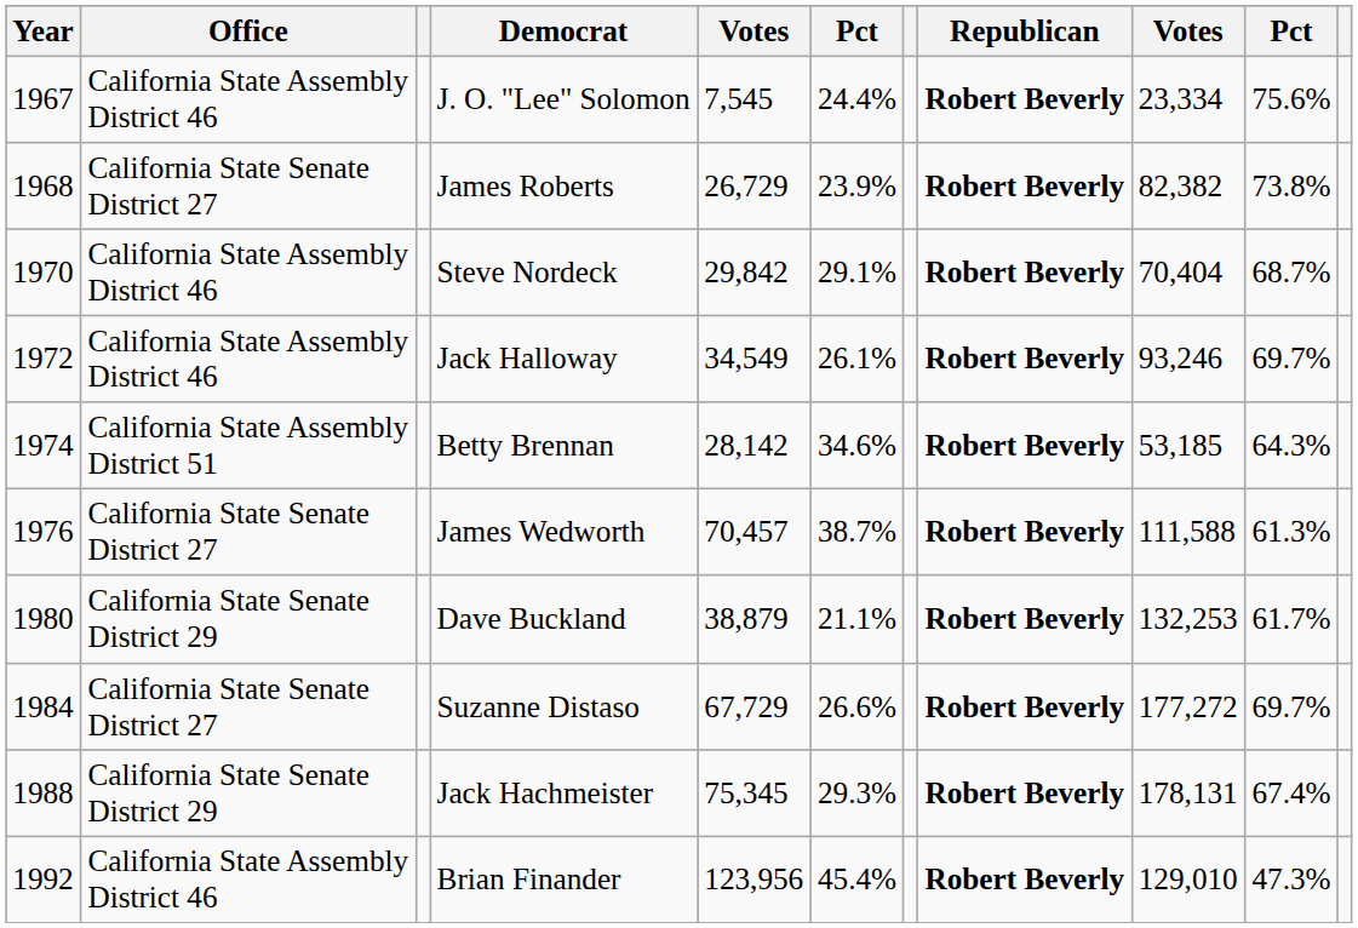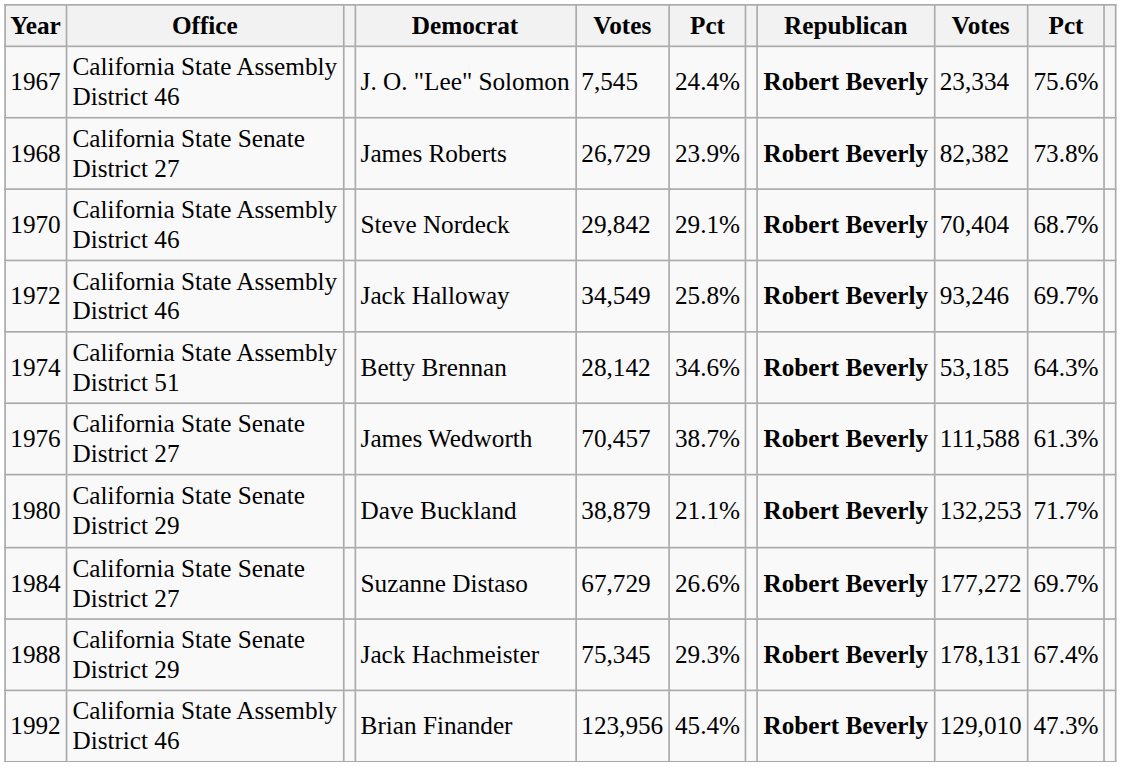 <table class="wikitable" style="margin:0.5em ; font-size:95%">
 <tr>
 <th>Year</th>
 <th>Office</th>
 <th></th>
 <th>Democrat</th>
 <th>Votes</th>
 <th>Pct</th>
 <th></th>
 <th>Republican</th>
 <th>Votes</th>
 <th>Pct</th>
 <th></th>
 </tr>
 <tr>
 <td>1967</td>
 <td>California State Assembly<br> District 46</td>
 <td></td>
 <td>J. O. "Lee" Solomon</td>
 <td>7,545</td>
 <td>24.4%</td>
 <td></td>
 <td><strong>Robert Beverly</strong></td>
 <td>23,334</td>
 <td>75.6%</td>
 <td></td>
 </tr>
 <tr>
 <td>1968</td>
 <td>California State Senate<br> District 27</td>
 <td></td>
 <td>James Roberts</td>
 <td>26,729</td>
 <td>23.9%</td>
 <td></td>
 <td><strong>Robert Beverly</strong></td>
 <td>82,382</td>
 <td>73.8%</td>
 <td></td>
 </tr>
 <tr>
 <td>1970</td>
 <td>California State Assembly<br> District 46</td>
 <td></td>
 <td>Steve Nordeck</td>
 <td>29,842</td>
 <td>29.1%</td>
 <td></td>
 <td><strong>Robert Beverly</strong></td>
 <td>70,404</td>
 <td>68.7%</td>
 <td></td>
 </tr>
 <tr>
 <td>1972</td>
 <td>California State Assembly<br> District 46</td>
 <td></td>
 <td>Jack Halloway</td>
 <td>34,549</td>
-<td>26.1%</td>
+<td>25.8%</td>
 <td></td>
 <td><strong>Robert Beverly</strong></td>
 <td>93,246</td>
 <td>69.7%</td>
 <td></td>
 </tr>
 <tr>
 <td>1974</td>
 <td>California State Assembly<br> District 51</td>
 <td></td>
 <td>Betty Brennan</td>
 <td>28,142</td>
 <td>34.6%</td>
 <td></td>
 <td><strong>Robert Beverly</strong></td>
 <td>53,185</td>
 <td>64.3%</td>
 <td></td>
 </tr>
 <tr>
 <td>1976</td>
 <td>California State Senate<br> District 27</td>
 <td></td>
 <td>James Wedworth</td>
 <td>70,457</td>
 <td>38.7%</td>
 <td></td>
 <td><strong>Robert Beverly</strong></td>
 <td>111,588</td>
 <td>61.3%</td>
 <td></td>
 </tr>
 <tr>
 <td>1980</td>
 <td>California State Senate<br> District 29</td>
 <td></td>
 <td>Dave Buckland</td>
 <td>38,879</td>
 <td>21.1%</td>
 <td></td>
 <td><strong>Robert Beverly</strong></td>
 <td>132,253</td>
-<td>61.7%</td>
+<td>71.7%</td>
 <td></td>
 </tr>
 <tr>
 <td>1984</td>
 <td>California State Senate<br> District 27</td>
 <td></td>
 <td>Suzanne Distaso</td>
 <td>67,729</td>
 <td>26.6%</td>
 <td></td>
 <td><strong>Robert Beverly</strong></td>
 <td>177,272</td>
 <td>69.7%</td>
 <td></td>
 </tr>
 <tr>
 <td>1988</td>
 <td>California State Senate<br> District 29</td>
 <td></td>
 <td>Jack Hachmeister</td>
 <td>75,345</td>
 <td>29.3%</td>
 <td></td>
 <td><strong>Robert Beverly</strong></td>
 <td>178,131</td>
 <td>67.4%</td>
 <td></td>
 </tr>
 <tr>
 <td>1992</td>
 <td>California State Assembly<br> District 46</td>
 <td></td>
 <td>Brian Finander</td>
 <td>123,956</td>
 <td>45.4%</td>
 <td></td>
 <td><strong>Robert Beverly</strong></td>
 <td>129,010</td>
 <td>47.3%</td>
 <td></td>
 </tr>
 </table>
